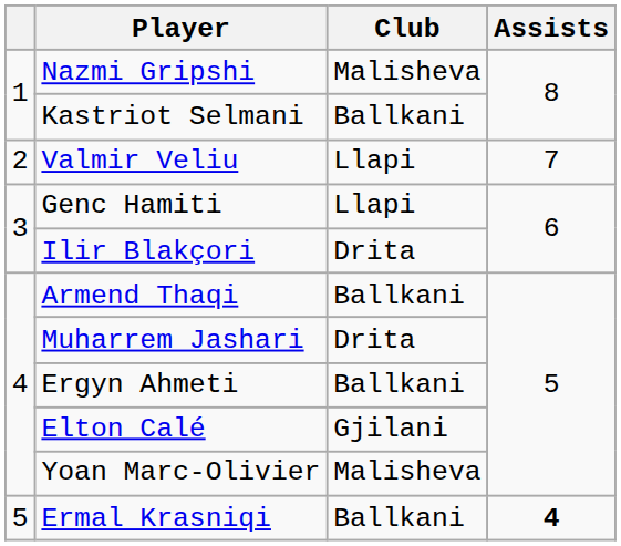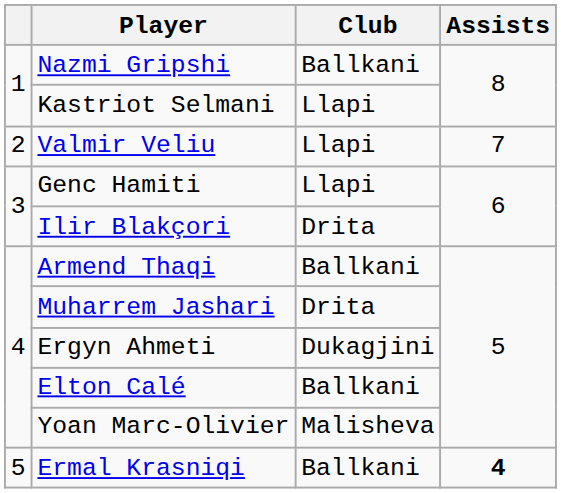 <table class="wikitable">
 <tr>
 <th></th>
 <th>Player</th>
 <th>Club</th>
 <th>Assists</th>
 </tr>
 <tr>
 <td align="center" rowspan="2">1</td>
 <td> <a href='#'>Nazmi Gripshi</a></td>
-<td>Malisheva</td>
+<td>Ballkani</td>
 <td align="center" rowspan="2">8</td>
 </tr>
 <tr>
 <td> Kastriot Selmani</td>
-<td>Ballkani</td>
+<td>Llapi</td>
 </tr>
 <tr>
 <td align="center">2</td>
 <td> <a href='#'>Valmir Veliu</a></td>
 <td>Llapi</td>
 <td align="center">7</td>
 </tr>
 <tr>
 <td align="center" rowspan="2">3</td>
 <td> Genc Hamiti</td>
 <td>Llapi</td>
 <td align="center" rowspan="2">6</td>
 </tr>
 <tr>
 <td> <a href='#'>Ilir Blakçori</a></td>
 <td>Drita</td>
 </tr>
 <tr>
 <td align="center" rowspan="5">4</td>
 <td> <a href='#'>Armend Thaqi</a></td>
 <td>Ballkani</td>
 <td align="center" rowspan="5">5</td>
 </tr>
 <tr>
 <td> <a href='#'>Muharrem Jashari</a></td>
 <td>Drita</td>
 </tr>
 <tr>
 <td> Ergyn Ahmeti</td>
-<td>Ballkani</td>
+<td>Dukagjini</td>
 </tr>
 <tr>
 <td> <a href='#'>Elton Calé</a></td>
-<td>Gjilani</td>
+<td>Ballkani</td>
 </tr>
 <tr>
 <td> Yoan Marc-Olivier</td>
 <td>Malisheva</td>
 </tr>
 <tr>
 <td align="center">5</td>
 <td> <a href='#'>Ermal Krasniqi</a></td>
 <td>Ballkani</td>
 <td align="center"><strong>4</strong></td>
 </tr>
 </table>
